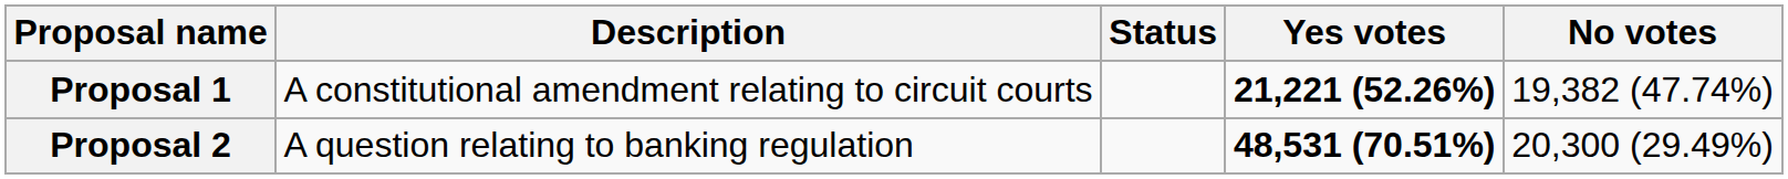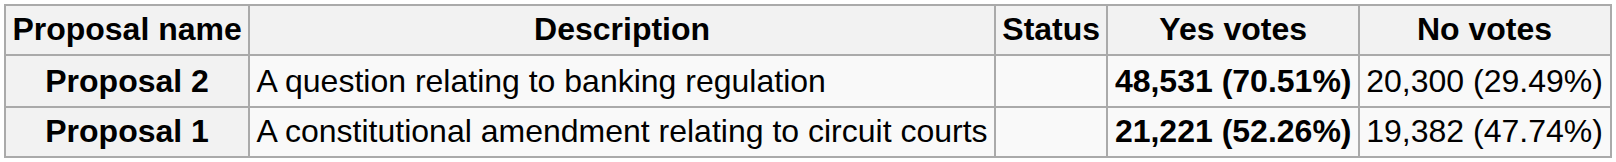 <table class="wikitable sortable plainrowheaders">
 <tr>
 <th scope="col">Proposal name</th>
 <th class="unsortable" scope="col">Description</th>
 <th scope="col">Status</th>
 <th scope="col">Yes votes</th>
 <th scope="col">No votes</th>
 </tr>
 <tr>
+<th scope="row">Proposal 2</th>
+<td>A question relating to banking regulation</td>
+<td></td>
+<td><strong>48,531 (70.51%)</strong></td>
+<td>20,300 (29.49%)</td>
+</tr>
+<tr>
 <th scope="row">Proposal 1</th>
 <td>A constitutional amendment relating to circuit courts</td>
 <td></td>
 <td><strong>21,221 (52.26%)</strong></td>
 <td>19,382 (47.74%)</td>
 </tr>
-<tr>
-<th scope="row">Proposal 2</th>
-<td>A question relating to banking regulation</td>
-<td></td>
-<td><strong>48,531 (70.51%)</strong></td>
-<td>20,300 (29.49%)</td>
-</tr>
 </table>
